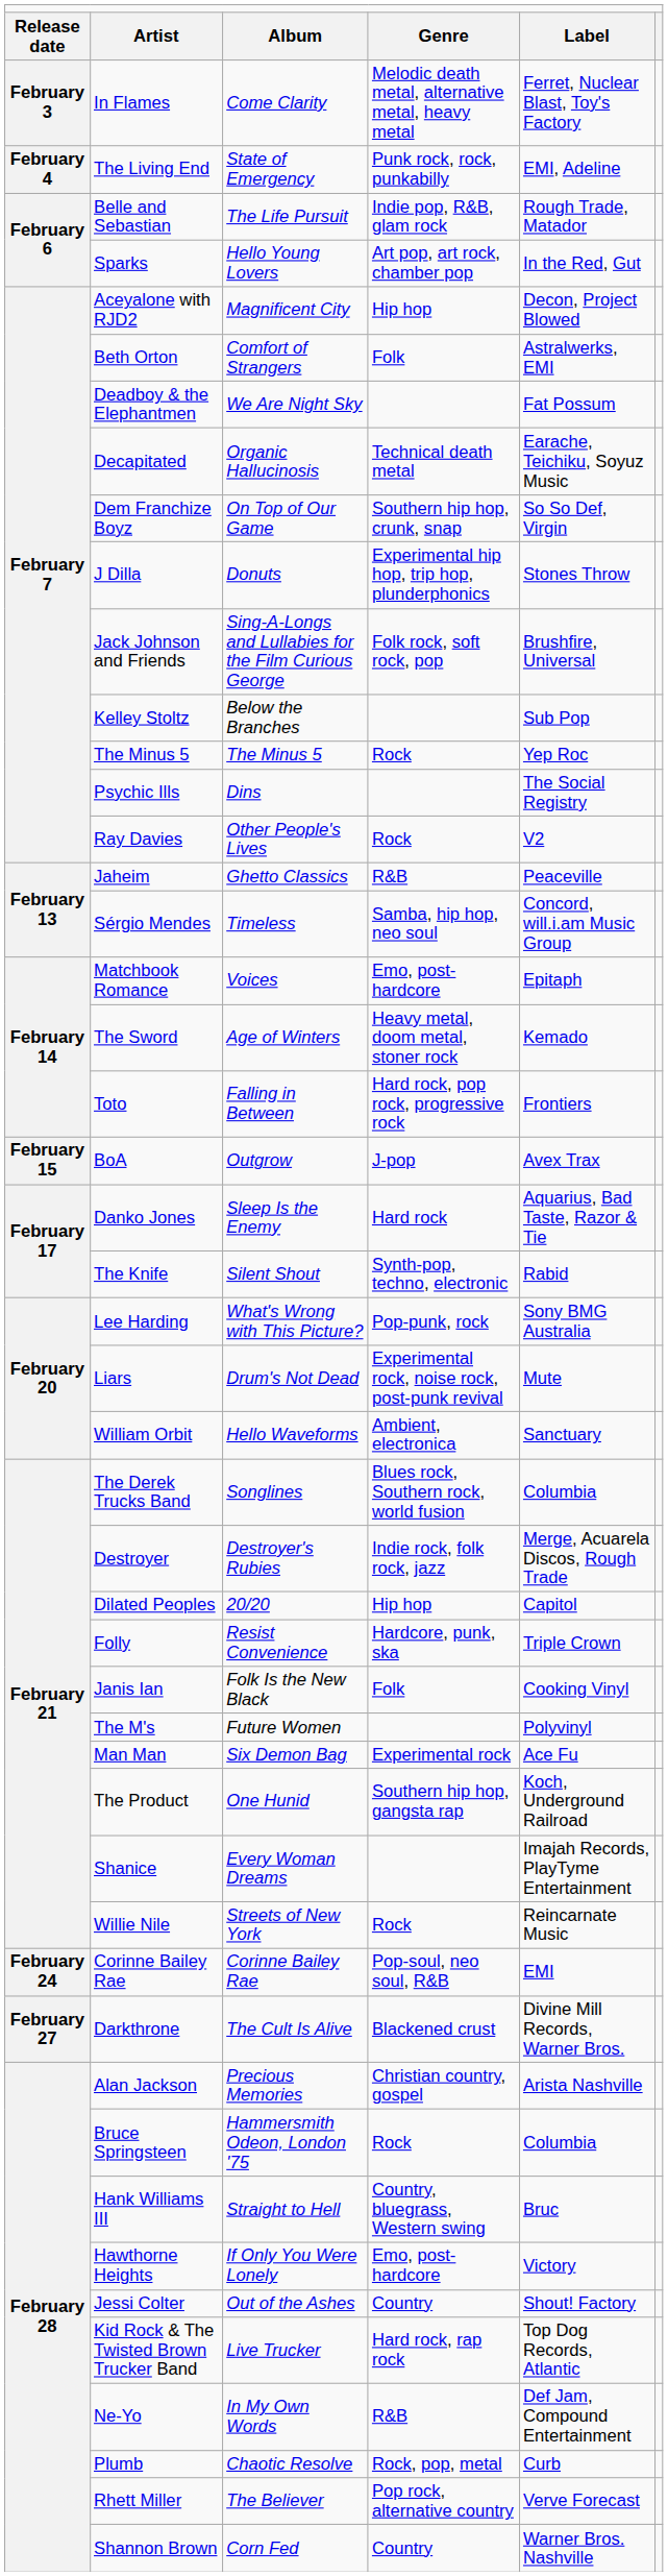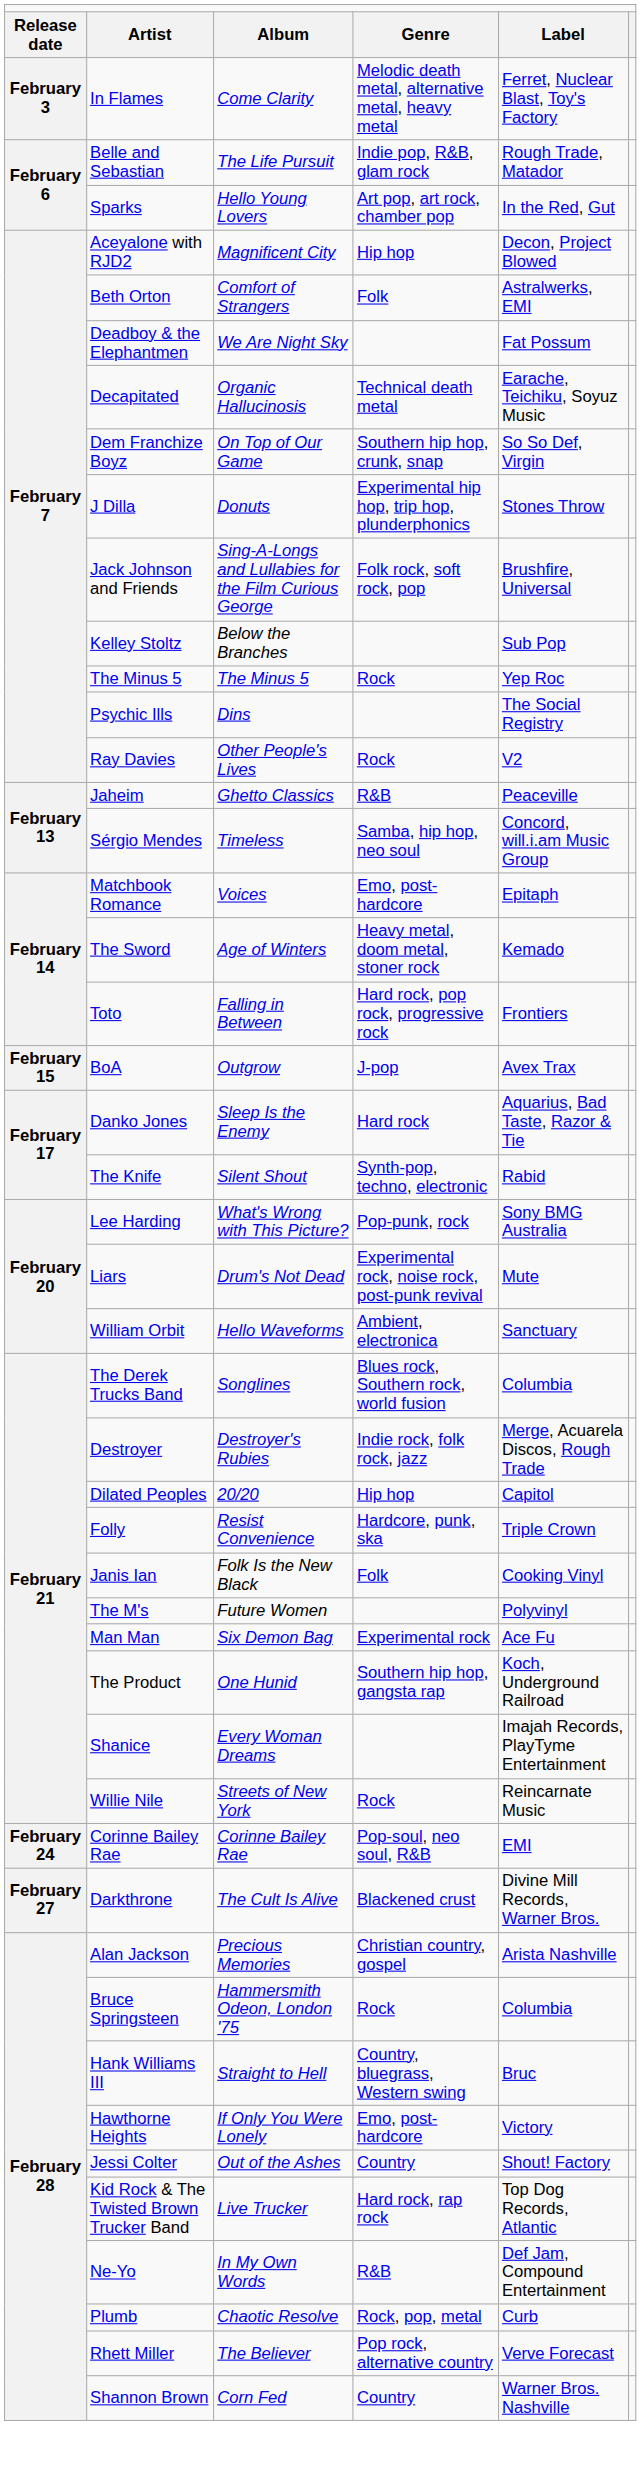 <table class="wikitable plainrowheaders">
 <tr>
 <td colspan="6" style="text-align:center;"></td>
 </tr>
 <tr>
 <th scope="col">Release date</th>
 <th scope="col">Artist</th>
 <th scope="col">Album</th>
 <th scope="col">Genre</th>
 <th scope="col">Label</th>
 <th scope="col"></th>
 </tr>
 <tr>
 <th scope="row" style="text-align:center;">February<br>3</th>
 <td><a href='#'>In Flames</a></td>
 <td><em><a href='#'>Come Clarity</a></em></td>
 <td><a href='#'>Melodic death metal</a>, <a href='#'>alternative metal</a>, <a href='#'>heavy metal</a></td>
 <td><a href='#'>Ferret</a>, <a href='#'>Nuclear Blast</a>, <a href='#'>Toy's Factory</a></td>
-<td></td>
-</tr>
-<tr>
-<th scope="row" style="text-align:center;">February<br>4</th>
-<td><a href='#'>The Living End</a></td>
-<td><em><a href='#'>State of Emergency</a></em></td>
-<td><a href='#'>Punk rock</a>, <a href='#'>rock</a>, <a href='#'>punkabilly</a></td>
-<td><a href='#'>EMI</a>, <a href='#'>Adeline</a></td>
 <td></td>
 </tr>
 <tr>
 <th scope="row" rowspan="2" style="text-align:center;">February<br>6</th>
 <td><a href='#'>Belle and Sebastian</a></td>
 <td><em><a href='#'>The Life Pursuit</a></em></td>
 <td><a href='#'>Indie pop</a>, <a href='#'>R&B</a>, <a href='#'>glam rock</a></td>
 <td><a href='#'>Rough Trade</a>, <a href='#'>Matador</a></td>
 <td></td>
 </tr>
 <tr>
 <td><a href='#'>Sparks</a></td>
 <td><em><a href='#'>Hello Young Lovers</a></em></td>
 <td><a href='#'>Art pop</a>, <a href='#'>art rock</a>, <a href='#'>chamber pop</a></td>
 <td><a href='#'>In the Red</a>, <a href='#'>Gut</a></td>
 <td></td>
 </tr>
 <tr>
 <th scope="row" rowspan="11" style="text-align:center;">February<br>7</th>
 <td><a href='#'>Aceyalone</a> with <a href='#'>RJD2</a></td>
 <td><em><a href='#'>Magnificent City</a></em></td>
 <td><a href='#'>Hip hop</a></td>
 <td><a href='#'>Decon</a>, <a href='#'>Project Blowed</a></td>
 <td></td>
 </tr>
 <tr>
 <td><a href='#'>Beth Orton</a></td>
 <td><em><a href='#'>Comfort of Strangers</a></em></td>
 <td><a href='#'>Folk</a></td>
 <td><a href='#'>Astralwerks</a>, <a href='#'>EMI</a></td>
 <td></td>
 </tr>
 <tr>
 <td><a href='#'>Deadboy & the Elephantmen</a></td>
 <td><em><a href='#'>We Are Night Sky</a></em></td>
 <td></td>
 <td><a href='#'>Fat Possum</a></td>
 <td></td>
 </tr>
 <tr>
 <td><a href='#'>Decapitated</a></td>
 <td><em><a href='#'>Organic Hallucinosis</a></em></td>
 <td><a href='#'>Technical death metal</a></td>
 <td><a href='#'>Earache</a>, <a href='#'>Teichiku</a>, Soyuz Music</td>
 <td></td>
 </tr>
 <tr>
 <td><a href='#'>Dem Franchize Boyz</a></td>
 <td><em><a href='#'>On Top of Our Game</a></em></td>
 <td><a href='#'>Southern hip hop</a>, <a href='#'>crunk</a>, <a href='#'>snap</a></td>
 <td><a href='#'>So So Def</a>, <a href='#'>Virgin</a></td>
 <td></td>
 </tr>
 <tr>
 <td><a href='#'>J Dilla</a></td>
 <td><em><a href='#'>Donuts</a></em></td>
 <td><a href='#'>Experimental hip hop</a>, <a href='#'>trip hop</a>, <a href='#'>plunderphonics</a></td>
 <td><a href='#'>Stones Throw</a></td>
 <td></td>
 </tr>
 <tr>
 <td><a href='#'>Jack Johnson</a> and Friends</td>
 <td><em><a href='#'>Sing-A-Longs and Lullabies for the Film Curious George</a></em></td>
 <td><a href='#'>Folk rock</a>, <a href='#'>soft rock</a>, <a href='#'>pop</a></td>
 <td><a href='#'>Brushfire</a>, <a href='#'>Universal</a></td>
 <td></td>
 </tr>
 <tr>
 <td><a href='#'>Kelley Stoltz</a></td>
 <td><em>Below the Branches</em></td>
 <td></td>
 <td><a href='#'>Sub Pop</a></td>
 <td></td>
 </tr>
 <tr>
 <td><a href='#'>The Minus 5</a></td>
 <td><em><a href='#'>The Minus 5</a></em></td>
 <td><a href='#'>Rock</a></td>
 <td><a href='#'>Yep Roc</a></td>
 <td></td>
 </tr>
 <tr>
 <td><a href='#'>Psychic Ills</a></td>
 <td><em><a href='#'>Dins</a></em></td>
 <td></td>
 <td><a href='#'>The Social Registry</a></td>
 <td></td>
 </tr>
 <tr>
 <td><a href='#'>Ray Davies</a></td>
 <td><em><a href='#'>Other People's Lives</a></em></td>
 <td><a href='#'>Rock</a></td>
 <td><a href='#'>V2</a></td>
 <td></td>
 </tr>
 <tr>
 <th scope="row" rowspan="2" style="text-align:center;">February<br>13</th>
 <td><a href='#'>Jaheim</a></td>
 <td><em><a href='#'>Ghetto Classics</a></em></td>
 <td><a href='#'>R&B</a></td>
 <td><a href='#'>Peaceville</a></td>
 <td></td>
 </tr>
 <tr>
 <td><a href='#'>Sérgio Mendes</a></td>
 <td><em><a href='#'>Timeless</a></em></td>
 <td><a href='#'>Samba</a>, <a href='#'>hip hop</a>, <a href='#'>neo soul</a></td>
 <td><a href='#'>Concord</a>, <a href='#'>will.i.am Music Group</a></td>
 <td></td>
 </tr>
 <tr>
 <th scope="row" rowspan="3" style="text-align:center;">February<br>14</th>
 <td><a href='#'>Matchbook Romance</a></td>
 <td><em><a href='#'>Voices</a></em></td>
 <td><a href='#'>Emo</a>, <a href='#'>post-hardcore</a></td>
 <td><a href='#'>Epitaph</a></td>
 <td></td>
 </tr>
 <tr>
 <td><a href='#'>The Sword</a></td>
 <td><em><a href='#'>Age of Winters</a></em></td>
 <td><a href='#'>Heavy metal</a>, <a href='#'>doom metal</a>, <a href='#'>stoner rock</a></td>
 <td><a href='#'>Kemado</a></td>
 <td></td>
 </tr>
 <tr>
 <td><a href='#'>Toto</a></td>
 <td><em><a href='#'>Falling in Between</a></em></td>
 <td><a href='#'>Hard rock</a>, <a href='#'>pop rock</a>, <a href='#'>progressive rock</a></td>
 <td><a href='#'>Frontiers</a></td>
 <td></td>
 </tr>
 <tr>
 <th scope="row" style="text-align:center;">February<br>15</th>
 <td><a href='#'>BoA</a></td>
 <td><em><a href='#'>Outgrow</a></em></td>
 <td><a href='#'>J-pop</a></td>
 <td><a href='#'>Avex Trax</a></td>
 <td></td>
 </tr>
 <tr>
 <th scope="row" rowspan="2" style="text-align:center;">February<br>17</th>
 <td><a href='#'>Danko Jones</a></td>
 <td><em><a href='#'>Sleep Is the Enemy</a></em></td>
 <td><a href='#'>Hard rock</a></td>
 <td><a href='#'>Aquarius</a>, <a href='#'>Bad Taste</a>, <a href='#'>Razor & Tie</a></td>
 <td></td>
 </tr>
 <tr>
 <td><a href='#'>The Knife</a></td>
 <td><em><a href='#'>Silent Shout</a></em></td>
 <td><a href='#'>Synth-pop</a>, <a href='#'>techno</a>, <a href='#'>electronic</a></td>
 <td><a href='#'>Rabid</a></td>
 <td></td>
 </tr>
 <tr>
 <th scope="row" rowspan="3" style="text-align:center;">February<br>20</th>
 <td><a href='#'>Lee Harding</a></td>
 <td><em><a href='#'>What's Wrong with This Picture?</a></em></td>
 <td><a href='#'>Pop-punk</a>, <a href='#'>rock</a></td>
 <td><a href='#'>Sony BMG Australia</a></td>
 <td></td>
 </tr>
 <tr>
 <td><a href='#'>Liars</a></td>
 <td><em><a href='#'>Drum's Not Dead</a></em></td>
 <td><a href='#'>Experimental rock</a>, <a href='#'>noise rock</a>, <a href='#'>post-punk revival</a></td>
 <td><a href='#'>Mute</a></td>
 <td></td>
 </tr>
 <tr>
 <td><a href='#'>William Orbit</a></td>
 <td><em><a href='#'>Hello Waveforms</a></em></td>
 <td><a href='#'>Ambient</a>, <a href='#'>electronica</a></td>
 <td><a href='#'>Sanctuary</a></td>
 <td></td>
 </tr>
 <tr>
 <th scope="row" rowspan="10" style="text-align:center;">February<br>21</th>
 <td><a href='#'>The Derek Trucks Band</a></td>
 <td><em><a href='#'>Songlines</a></em></td>
 <td><a href='#'>Blues rock</a>, <a href='#'>Southern rock</a>, <a href='#'>world fusion</a></td>
 <td><a href='#'>Columbia</a></td>
 <td></td>
 </tr>
 <tr>
 <td><a href='#'>Destroyer</a></td>
 <td><em><a href='#'>Destroyer's Rubies</a></em></td>
 <td><a href='#'>Indie rock</a>, <a href='#'>folk rock</a>, <a href='#'>jazz</a></td>
 <td><a href='#'>Merge</a>, Acuarela Discos, <a href='#'>Rough Trade</a></td>
 <td></td>
 </tr>
 <tr>
 <td><a href='#'>Dilated Peoples</a></td>
 <td><em><a href='#'>20/20</a></em></td>
 <td><a href='#'>Hip hop</a></td>
 <td><a href='#'>Capitol</a></td>
 <td></td>
 </tr>
 <tr>
 <td><a href='#'>Folly</a></td>
 <td><em><a href='#'>Resist Convenience</a></em></td>
 <td><a href='#'>Hardcore</a>, <a href='#'>punk</a>, <a href='#'>ska</a></td>
 <td><a href='#'>Triple Crown</a></td>
 <td></td>
 </tr>
 <tr>
 <td><a href='#'>Janis Ian</a></td>
 <td><em>Folk Is the New Black</em></td>
 <td><a href='#'>Folk</a></td>
 <td><a href='#'>Cooking Vinyl</a></td>
 <td></td>
 </tr>
 <tr>
 <td><a href='#'>The M's</a></td>
 <td><em>Future Women</em></td>
 <td></td>
 <td><a href='#'>Polyvinyl</a></td>
 <td></td>
 </tr>
 <tr>
 <td><a href='#'>Man Man</a></td>
 <td><em><a href='#'>Six Demon Bag</a></em></td>
 <td><a href='#'>Experimental rock</a></td>
 <td><a href='#'>Ace Fu</a></td>
 <td></td>
 </tr>
 <tr>
 <td>The Product</td>
 <td><em><a href='#'>One Hunid</a></em></td>
 <td><a href='#'>Southern hip hop</a>, <a href='#'>gangsta rap</a></td>
 <td><a href='#'>Koch</a>, Underground Railroad</td>
 <td></td>
 </tr>
 <tr>
 <td><a href='#'>Shanice</a></td>
 <td><em><a href='#'>Every Woman Dreams</a></em></td>
 <td></td>
 <td>Imajah Records, PlayTyme Entertainment</td>
 <td></td>
 </tr>
 <tr>
 <td><a href='#'>Willie Nile</a></td>
 <td><em><a href='#'>Streets of New York</a></em></td>
 <td><a href='#'>Rock</a></td>
 <td>Reincarnate Music</td>
 <td></td>
 </tr>
 <tr>
 <th scope="row" style="text-align:center;">February<br>24</th>
 <td><a href='#'>Corinne Bailey Rae</a></td>
 <td><em><a href='#'>Corinne Bailey Rae</a></em></td>
 <td><a href='#'>Pop-soul</a>, <a href='#'>neo soul</a>, <a href='#'>R&B</a></td>
 <td><a href='#'>EMI</a></td>
 <td></td>
 </tr>
 <tr>
 <th scope="row" style="text-align:center;">February<br>27</th>
 <td><a href='#'>Darkthrone</a></td>
 <td><em><a href='#'>The Cult Is Alive</a></em></td>
 <td><a href='#'>Blackened crust</a></td>
 <td>Divine Mill Records, <a href='#'>Warner Bros.</a></td>
 <td></td>
 </tr>
 <tr>
 <th scope="row" rowspan="10" style="text-align:center;">February<br>28</th>
 <td><a href='#'>Alan Jackson</a></td>
 <td><em><a href='#'>Precious Memories</a></em></td>
 <td><a href='#'>Christian country</a>, <a href='#'>gospel</a></td>
 <td><a href='#'>Arista Nashville</a></td>
 <td></td>
 </tr>
 <tr>
 <td><a href='#'>Bruce Springsteen</a></td>
 <td><em><a href='#'>Hammersmith Odeon, London '75</a></em></td>
 <td><a href='#'>Rock</a></td>
 <td><a href='#'>Columbia</a></td>
 <td></td>
 </tr>
 <tr>
 <td><a href='#'>Hank Williams III</a></td>
 <td><em><a href='#'>Straight to Hell</a></em></td>
 <td><a href='#'>Country</a>, <a href='#'>bluegrass</a>, <a href='#'>Western swing</a></td>
 <td><a href='#'>Bruc</a></td>
 <td></td>
 </tr>
 <tr>
 <td><a href='#'>Hawthorne Heights</a></td>
 <td><em><a href='#'>If Only You Were Lonely</a></em></td>
 <td><a href='#'>Emo</a>, <a href='#'>post-hardcore</a></td>
 <td><a href='#'>Victory</a></td>
 <td></td>
 </tr>
 <tr>
 <td><a href='#'>Jessi Colter</a></td>
 <td><em><a href='#'>Out of the Ashes</a></em></td>
 <td><a href='#'>Country</a></td>
 <td><a href='#'>Shout! Factory</a></td>
 <td></td>
 </tr>
 <tr>
 <td><a href='#'>Kid Rock</a> & The <a href='#'>Twisted Brown Trucker</a> Band</td>
 <td><em><a href='#'>Live Trucker</a></em></td>
 <td><a href='#'>Hard rock</a>, <a href='#'>rap rock</a></td>
 <td>Top Dog Records, <a href='#'>Atlantic</a></td>
 <td></td>
 </tr>
 <tr>
 <td><a href='#'>Ne-Yo</a></td>
 <td><em><a href='#'>In My Own Words</a></em></td>
 <td><a href='#'>R&B</a></td>
 <td><a href='#'>Def Jam</a>, Compound Entertainment</td>
 <td></td>
 </tr>
 <tr>
 <td><a href='#'>Plumb</a></td>
 <td><em><a href='#'>Chaotic Resolve</a></em></td>
 <td><a href='#'>Rock</a>, <a href='#'>pop</a>, <a href='#'>metal</a></td>
 <td><a href='#'>Curb</a></td>
 <td></td>
 </tr>
 <tr>
 <td><a href='#'>Rhett Miller</a></td>
 <td><em><a href='#'>The Believer</a></em></td>
 <td><a href='#'>Pop rock</a>, <a href='#'>alternative country</a></td>
 <td><a href='#'>Verve Forecast</a></td>
 <td></td>
 </tr>
 <tr>
 <td><a href='#'>Shannon Brown</a></td>
 <td><em><a href='#'>Corn Fed</a></em></td>
 <td><a href='#'>Country</a></td>
 <td><a href='#'>Warner Bros. Nashville</a></td>
 <td></td>
 </tr>
 </table>
